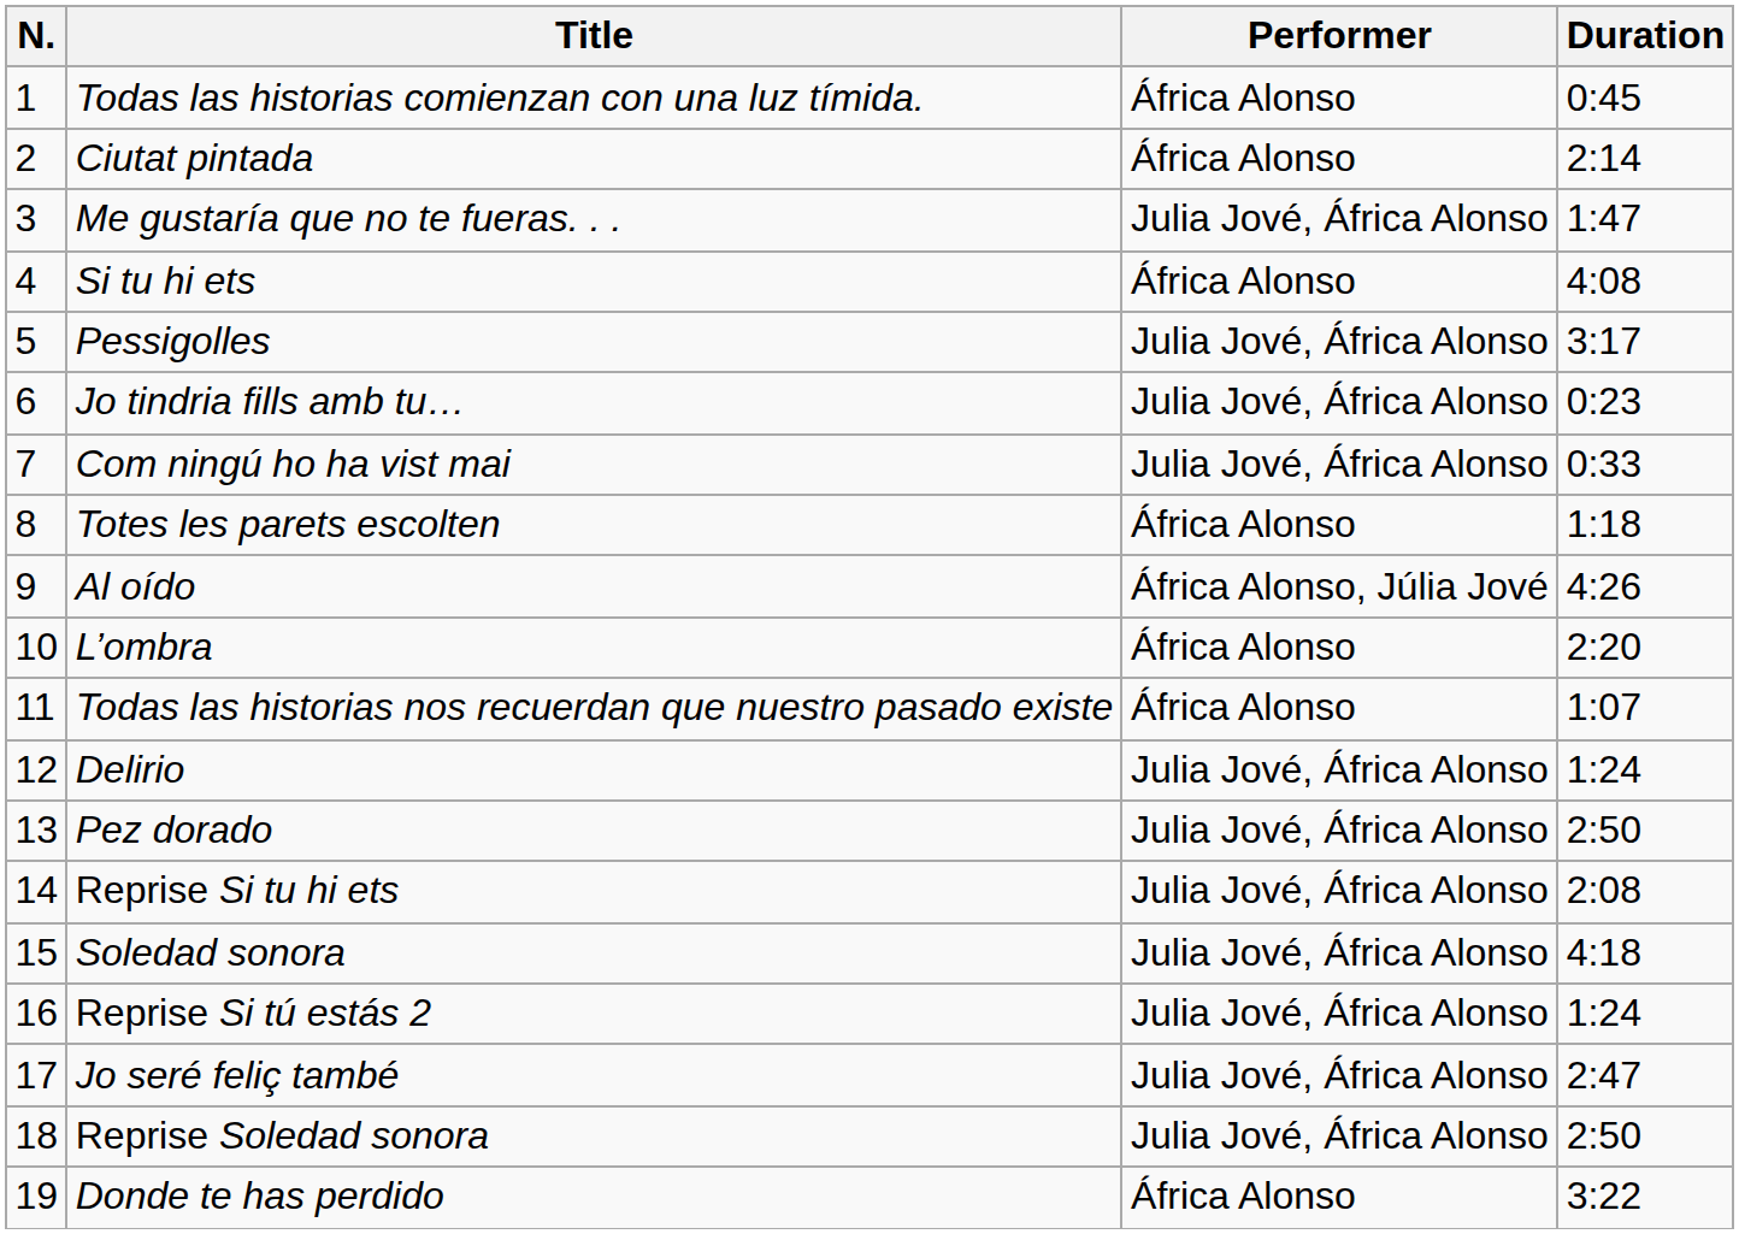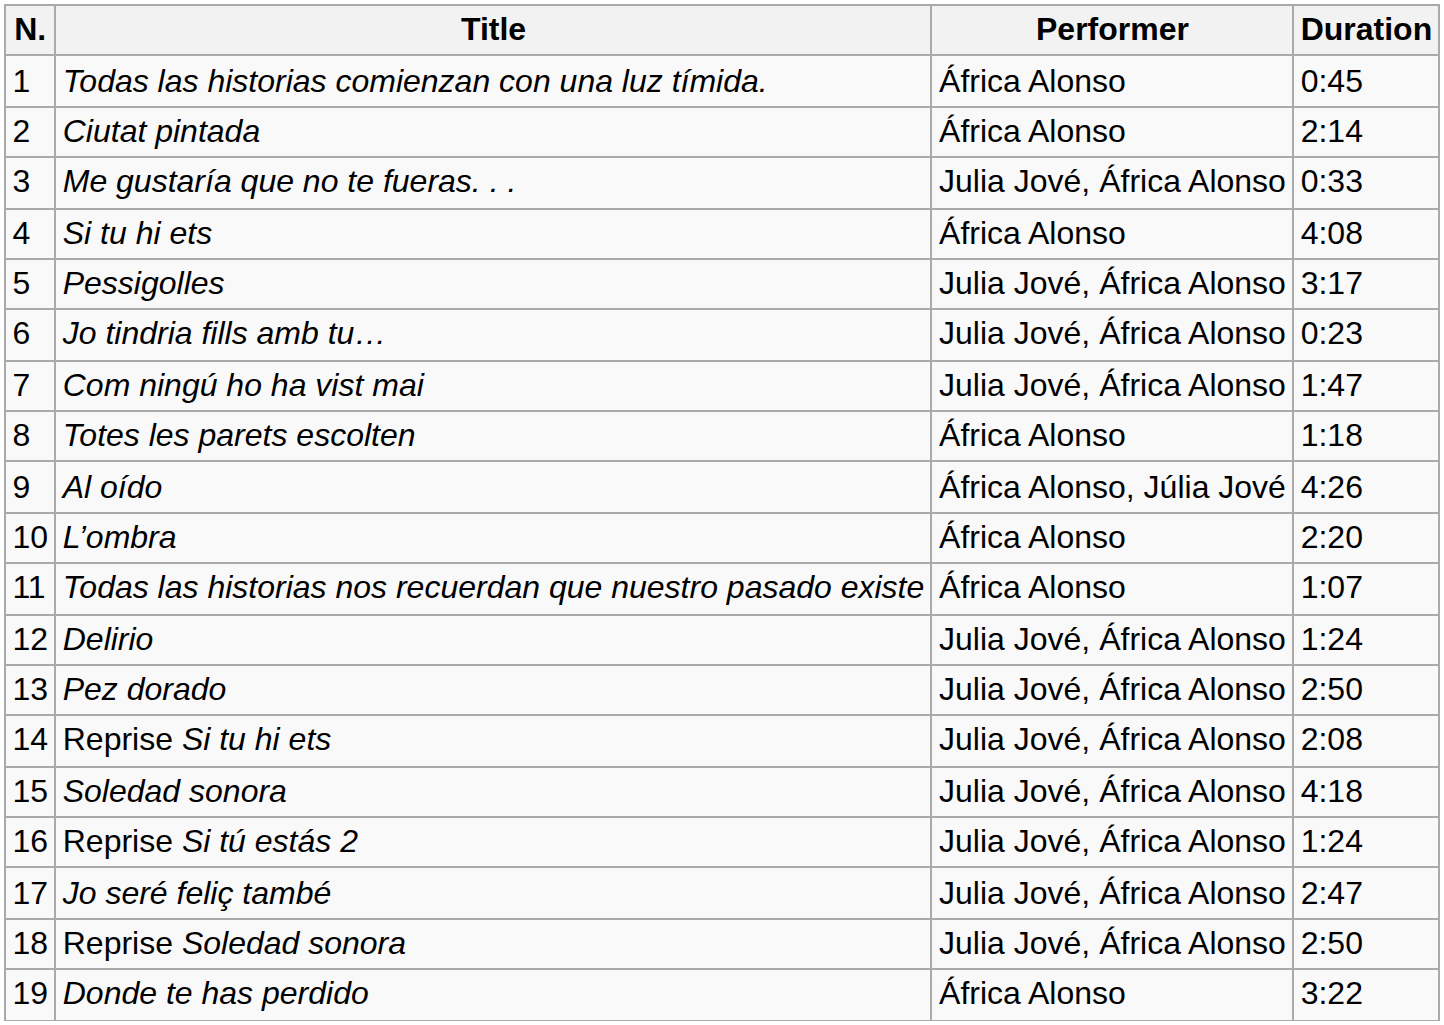 <table class="wikitable">
 <tr>
 <th>N.</th>
 <th>Title</th>
 <th>Performer</th>
 <th>Duration</th>
 </tr>
 <tr>
 <td>1</td>
 <td><em>Todas las historias comienzan con una luz tímida.</em></td>
 <td>África Alonso</td>
 <td>0:45</td>
 </tr>
 <tr>
 <td>2</td>
 <td><em>Ciutat pintada</em></td>
 <td>África Alonso</td>
 <td>2:14</td>
 </tr>
 <tr>
 <td>3</td>
 <td><em>Me gustaría que no te fueras.</em> <em>.</em> <em>.</em></td>
 <td>Julia Jové, África Alonso</td>
-<td>1:47</td>
+<td>0:33</td>
 </tr>
 <tr>
 <td>4</td>
 <td><em>Si tu hi ets</em></td>
 <td>África Alonso</td>
 <td>4:08</td>
 </tr>
 <tr>
 <td>5</td>
 <td><em>Pessigolles</em></td>
 <td>Julia Jové, África Alonso</td>
 <td>3:17</td>
 </tr>
 <tr>
 <td>6</td>
 <td><em>Jo tindria fills amb tu…</em></td>
 <td>Julia Jové, África Alonso</td>
 <td>0:23</td>
 </tr>
 <tr>
 <td>7</td>
 <td><em>Com ningú ho ha vist mai</em></td>
 <td>Julia Jové, África Alonso</td>
-<td>0:33</td>
+<td>1:47</td>
 </tr>
 <tr>
 <td>8</td>
 <td><em>Totes les parets escolten</em></td>
 <td>África Alonso</td>
 <td>1:18</td>
 </tr>
 <tr>
 <td>9</td>
 <td><em>Al oído</em></td>
 <td>África Alonso, Júlia Jové</td>
 <td>4:26</td>
 </tr>
 <tr>
 <td>10</td>
 <td><em>L’ombra</em></td>
 <td>África Alonso</td>
 <td>2:20</td>
 </tr>
 <tr>
 <td>11</td>
 <td><em>Todas las historias nos recuerdan que nuestro pasado existe</em></td>
 <td>África Alonso</td>
 <td>1:07</td>
 </tr>
 <tr>
 <td>12</td>
 <td><em>Delirio</em></td>
 <td>Julia Jové, África Alonso</td>
 <td>1:24</td>
 </tr>
 <tr>
 <td>13</td>
 <td><em>Pez dorado</em></td>
 <td>Julia Jové, África Alonso</td>
 <td>2:50</td>
 </tr>
 <tr>
 <td>14</td>
 <td>Reprise <em>Si tu hi ets</em></td>
 <td>Julia Jové, África Alonso</td>
 <td>2:08</td>
 </tr>
 <tr>
 <td>15</td>
 <td><em>Soledad sonora</em></td>
 <td>Julia Jové, África Alonso</td>
 <td>4:18</td>
 </tr>
 <tr>
 <td>16</td>
 <td>Reprise <em>Si tú estás 2</em></td>
 <td>Julia Jové, África Alonso</td>
 <td>1:24</td>
 </tr>
 <tr>
 <td>17</td>
 <td><em>Jo seré feliç també</em></td>
 <td>Julia Jové, África Alonso</td>
 <td>2:47</td>
 </tr>
 <tr>
 <td>18</td>
 <td>Reprise <em>Soledad sonora</em></td>
 <td>Julia Jové, África Alonso</td>
 <td>2:50</td>
 </tr>
 <tr>
 <td>19</td>
 <td><em>Donde te has perdido</em></td>
 <td>África Alonso</td>
 <td>3:22</td>
 </tr>
 </table>
